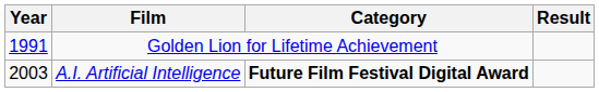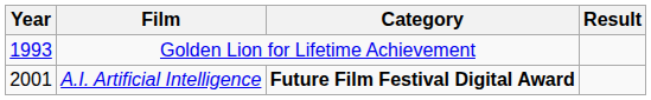 <table class="wikitable">
 <tr>
 <th>Year</th>
 <th>Film</th>
 <th>Category</th>
 <th>Result</th>
 </tr>
 <tr>
-<td style="text-align:center;"><a href='#'>1991</a></td>
+<td style="text-align:center;"><a href='#'>1993</a></td>
 <td style="text-align:center;" colspan="2"><a href='#'>Golden Lion for Lifetime Achievement</a></td>
 <td></td>
 </tr>
 <tr>
 </tr>
 <tr>
-<td style="text-align:center;">2003</td>
+<td style="text-align:center;">2001</td>
 <td style="text-align:center;"><em><a href='#'>A.I. Artificial Intelligence</a></em></td>
 <td style="text-align:center;"><strong>Future Film Festival Digital Award</strong></td>
 <td></td>
 </tr>
 <tr>
 </tr>
 </table>
